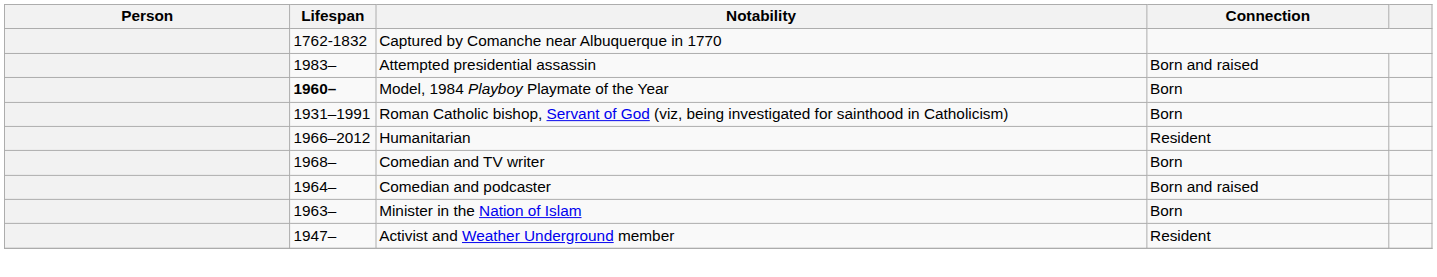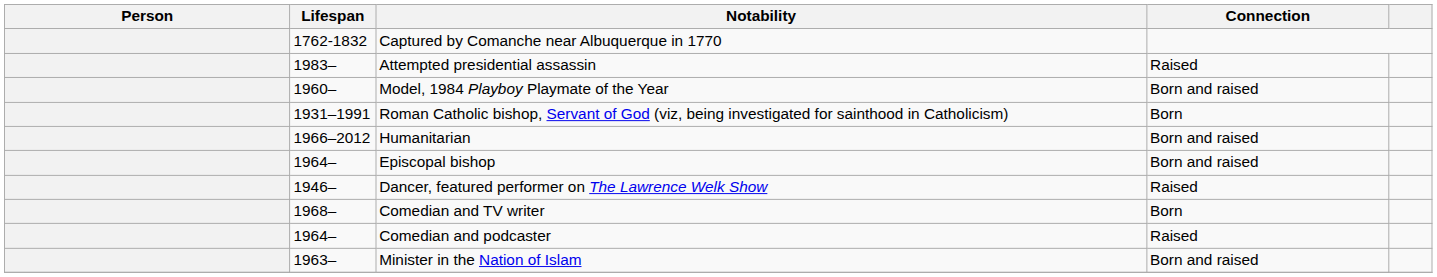 <table class="wikitable plainrowheaders sortable" style="margin-right: 0; width:75%;">
 <tr>
 <th scope="col" width="20%">Person</th>
 <th scope="col" width="6%">Lifespan</th>
 <th scope="col">Notability</th>
 <th scope="col" width="17%">Connection</th>
 <th scope="col" class="unsortable" width="3%"></th>
 </tr>
 <tr>
 <th scope="row"></th>
 <td>1762-1832</td>
 <td>Captured by Comanche near Albuquerque in 1770</td>
 </tr>
 <tr>
 <th scope="row"></th>
 <td>1983–</td>
 <td>Attempted presidential assassin</td>
-<td>Born and raised</td>
+<td>Raised</td>
 <td style="text-align:center;"></td>
 </tr>
 <tr>
 <th scope="row"></th>
-<td><strong>1960–</strong></td>
+<td>1960–</td>
 <td>Model, 1984 <em>Playboy</em> Playmate of the Year</td>
-<td>Born</td>
+<td>Born and raised</td>
 <td style="text-align:center;"></td>
 </tr>
 <tr>
 <th scope="row"></th>
 <td>1931–1991</td>
 <td>Roman Catholic bishop, <a href='#'>Servant of God</a> (viz, being investigated for sainthood in Catholicism)</td>
 <td>Born</td>
 <td style="text-align:center;"></td>
 </tr>
 <tr>
 <th scope="row"></th>
 <td>1966–2012</td>
 <td>Humanitarian</td>
-<td>Resident</td>
+<td>Born and raised</td>
+<td style="text-align:center;"></td>
+</tr>
+<tr>
+<th scope="row"></th>
+<td>1964–</td>
+<td>Episcopal bishop</td>
+<td>Born and raised</td>
+<td style="text-align:center;"></td>
+</tr>
+<tr>
+<th scope="row"></th>
+<td>1946–</td>
+<td>Dancer, featured performer on <em><a href='#'>The Lawrence Welk Show</a></em></td>
+<td>Raised</td>
 <td style="text-align:center;"></td>
 </tr>
 <tr>
 <th scope="row"></th>
 <td>1968–</td>
 <td>Comedian and TV writer</td>
 <td>Born</td>
 <td style="text-align:center;"></td>
 </tr>
 <tr>
 <th scope="row"></th>
 <td>1964–</td>
 <td>Comedian and podcaster</td>
-<td>Born and raised</td>
+<td>Raised</td>
 <td style="text-align:center;"></td>
 </tr>
 <tr>
 <th scope="row"></th>
 <td>1963–</td>
 <td>Minister in the <a href='#'>Nation of Islam</a></td>
-<td>Born</td>
-<td style="text-align:center;"></td>
-</tr>
-<tr>
-<th scope="row"></th>
-<td>1947–</td>
-<td>Activist and <a href='#'>Weather Underground</a> member</td>
-<td>Resident</td>
+<td>Born and raised</td>
 <td style="text-align:center;"></td>
 </tr>
 <tr>
 </tr>
 </table>
